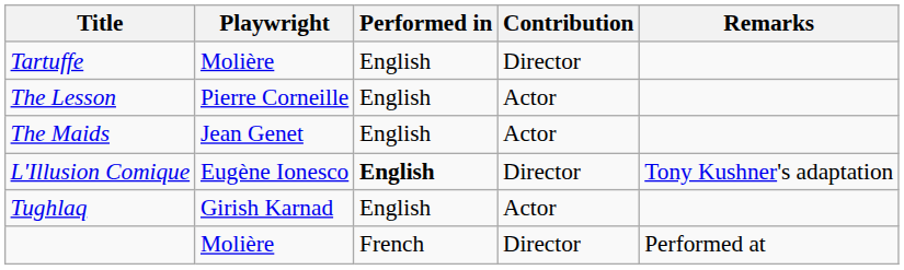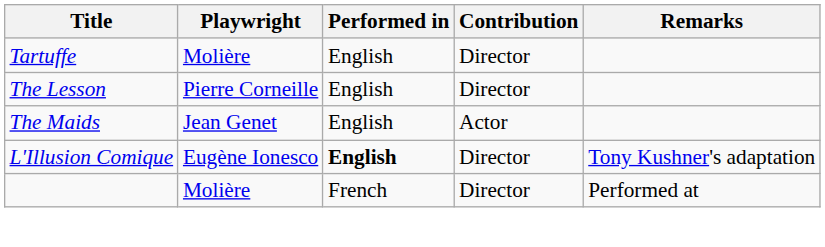 <table class="wikitable sortable">
 <tr>
 <th>Title</th>
 <th>Playwright</th>
 <th>Performed in</th>
 <th>Contribution</th>
 <th>Remarks</th>
 </tr>
 <tr>
 <td><em><a href='#'>Tartuffe</a></em></td>
 <td><a href='#'>Molière</a></td>
 <td>English</td>
 <td>Director</td>
 <td></td>
 </tr>
 <tr>
 <td><em><a href='#'>The Lesson</a></em></td>
 <td><a href='#'>Pierre Corneille</a></td>
 <td>English</td>
-<td>Actor</td>
+<td>Director</td>
 <td></td>
 </tr>
 <tr>
 <td><em><a href='#'>The Maids</a></em></td>
 <td><a href='#'>Jean Genet</a></td>
 <td>English</td>
 <td>Actor</td>
 <td></td>
 </tr>
 <tr>
 <td><em><a href='#'>L'Illusion Comique</a></em></td>
 <td><a href='#'>Eugène Ionesco</a></td>
 <td><strong>English</strong></td>
 <td>Director</td>
 <td><a href='#'>Tony Kushner</a>'s adaptation</td>
 </tr>
 <tr>
-<td><em><a href='#'>Tughlaq</a></em></td>
-<td><a href='#'>Girish Karnad</a></td>
-<td>English</td>
-<td>Actor</td>
-<td></td>
-</tr>
-<tr>
 <td><em></em></td>
 <td><a href='#'>Molière</a></td>
 <td>French</td>
 <td>Director</td>
 <td>Performed at </td>
 </tr>
 </table>
